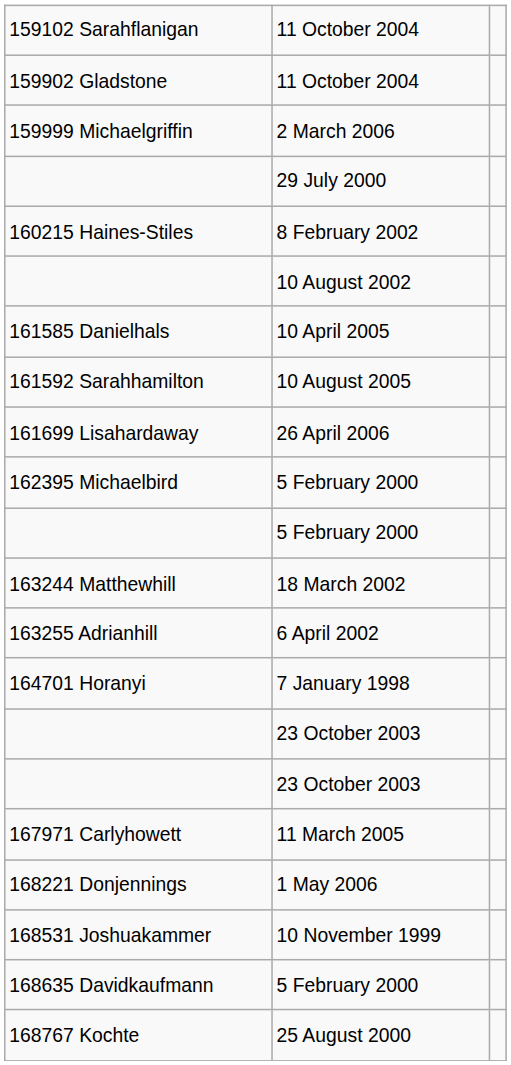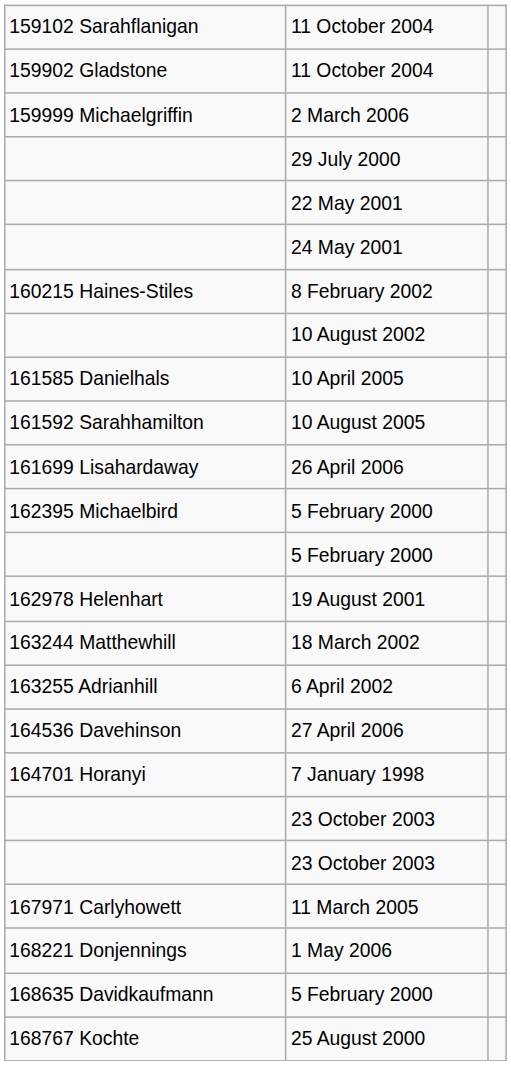 <table class="wikitable" style="font-size: 80%; float: left; width: 26em; margin-right: 1em; height: 700px">
 <tr>
 <td>159102 Sarahflanigan</td>
 <td>11 October 2004</td>
 <td></td>
 </tr>
 <tr>
 <td>159902 Gladstone</td>
 <td>11 October 2004</td>
 <td></td>
 </tr>
 <tr>
 <td>159999 Michaelgriffin</td>
 <td>2 March 2006</td>
 <td></td>
 </tr>
 <tr>
 <td></td>
 <td>29 July 2000</td>
 <td> </td>
+</tr>
+<tr>
+<td></td>
+<td>22 May 2001</td>
+<td></td>
+</tr>
+<tr>
+<td></td>
+<td>24 May 2001</td>
+<td></td>
 </tr>
 <tr>
 <td>160215 Haines-Stiles</td>
 <td>8 February 2002</td>
 <td></td>
 </tr>
 <tr>
 <td></td>
 <td>10 August 2002</td>
 <td></td>
 </tr>
 <tr>
 <td>161585 Danielhals</td>
 <td>10 April 2005</td>
 <td></td>
 </tr>
 <tr>
 <td>161592 Sarahhamilton</td>
 <td>10 August 2005</td>
 <td></td>
 </tr>
 <tr>
 <td>161699 Lisahardaway</td>
 <td>26 April 2006</td>
 <td></td>
 </tr>
 <tr>
 <td>162395 Michaelbird</td>
 <td>5 February 2000</td>
 <td></td>
 </tr>
 <tr>
 <td></td>
 <td>5 February 2000</td>
 <td></td>
 </tr>
 <tr>
+<td>162978 Helenhart</td>
+<td>19 August 2001</td>
+<td></td>
+</tr>
+<tr>
 <td>163244 Matthewhill</td>
 <td>18 March 2002</td>
 <td></td>
 </tr>
 <tr>
 <td>163255 Adrianhill</td>
 <td>6 April 2002</td>
+<td></td>
+</tr>
+<tr>
+<td>164536 Davehinson</td>
+<td>27 April 2006</td>
 <td></td>
 </tr>
 <tr>
 <td>164701 Horanyi</td>
 <td>7 January 1998</td>
 <td></td>
 </tr>
 <tr>
 <td></td>
 <td>23 October 2003</td>
 <td></td>
 </tr>
 <tr>
 <td></td>
 <td>23 October 2003</td>
 <td></td>
 </tr>
 <tr>
 <td>167971 Carlyhowett</td>
 <td>11 March 2005</td>
 <td></td>
 </tr>
 <tr>
 <td>168221 Donjennings</td>
 <td>1 May 2006</td>
 <td></td>
 </tr>
 <tr>
-<td>168531 Joshuakammer</td>
-<td>10 November 1999</td>
-<td></td>
-</tr>
-<tr>
 <td>168635 Davidkaufmann</td>
 <td>5 February 2000</td>
 <td></td>
 </tr>
 <tr>
 <td>168767 Kochte</td>
 <td>25 August 2000</td>
 <td></td>
 </tr>
 </table>
